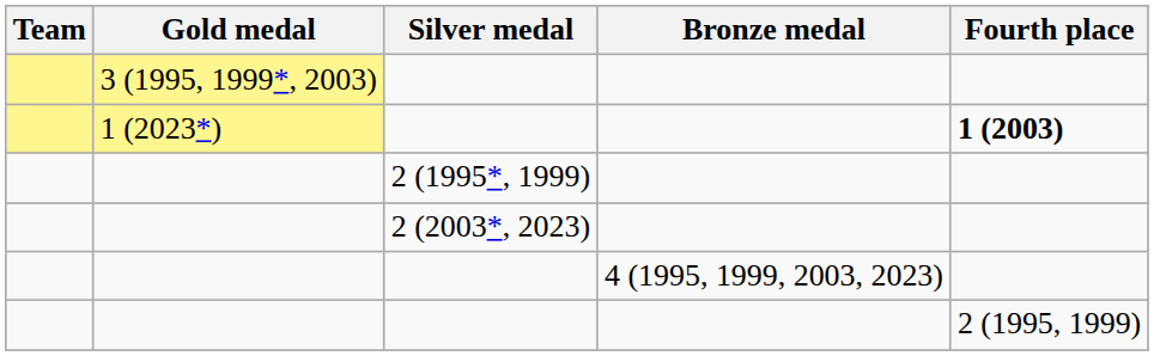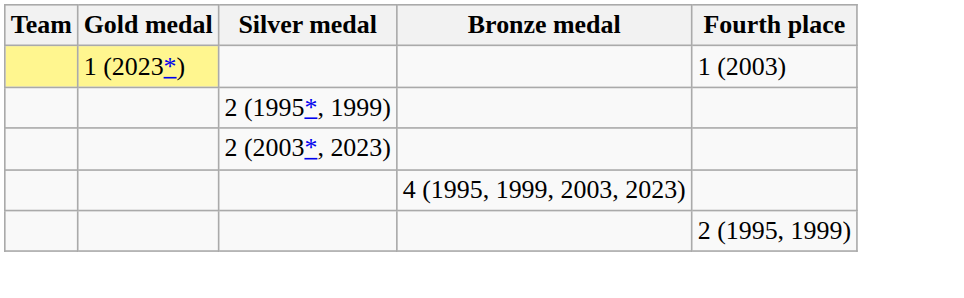 <table class="wikitable sortable">
 <tr>
 <th>Team</th>
 <th>Gold medal</th>
 <th>Silver medal</th>
 <th>Bronze medal</th>
 <th>Fourth place</th>
 </tr>
 <tr>
 <td bgcolor=#FFF68F></td>
-<td bgcolor=#FFF68F>3 (1995, 1999<a href='#'>*</a>, 2003)</td>
-<td></td>
-<td></td>
-<td></td>
-</tr>
-<tr>
-<td bgcolor=#FFF68F></td>
 <td bgcolor=#FFF68F>1 (2023<a href='#'>*</a>)</td>
 <td></td>
 <td></td>
-<td><strong>1 (2003)</strong></td>
+<td>1 (2003)</td>
 </tr>
 <tr>
 <td></td>
 <td></td>
 <td>2 (1995<a href='#'>*</a>, 1999)</td>
 <td></td>
 <td></td>
 </tr>
 <tr>
 <td></td>
 <td></td>
 <td>2 (2003<a href='#'>*</a>, 2023)</td>
 <td></td>
 <td></td>
 </tr>
 <tr>
 <td></td>
 <td></td>
 <td></td>
 <td>4 (1995, 1999, 2003, 2023)</td>
 <td></td>
 </tr>
 <tr>
 <td></td>
 <td></td>
 <td></td>
 <td></td>
 <td>2 (1995, 1999)</td>
 </tr>
 </table>
